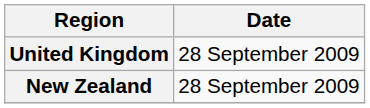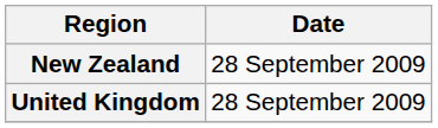 <table class="wikitable plainrowheaders">
 <tr>
 <th scope="col">Region</th>
 <th scope="col">Date</th>
 </tr>
 <tr>
-<th scope="row">United Kingdom</th>
+<th scope="row">New Zealand</th>
 <td>28 September 2009</td>
 </tr>
 <tr>
-<th scope="row">New Zealand</th>
+<th scope="row">United Kingdom</th>
 <td>28 September 2009</td>
 </tr>
 <tr>
 </tr>
 </table>
